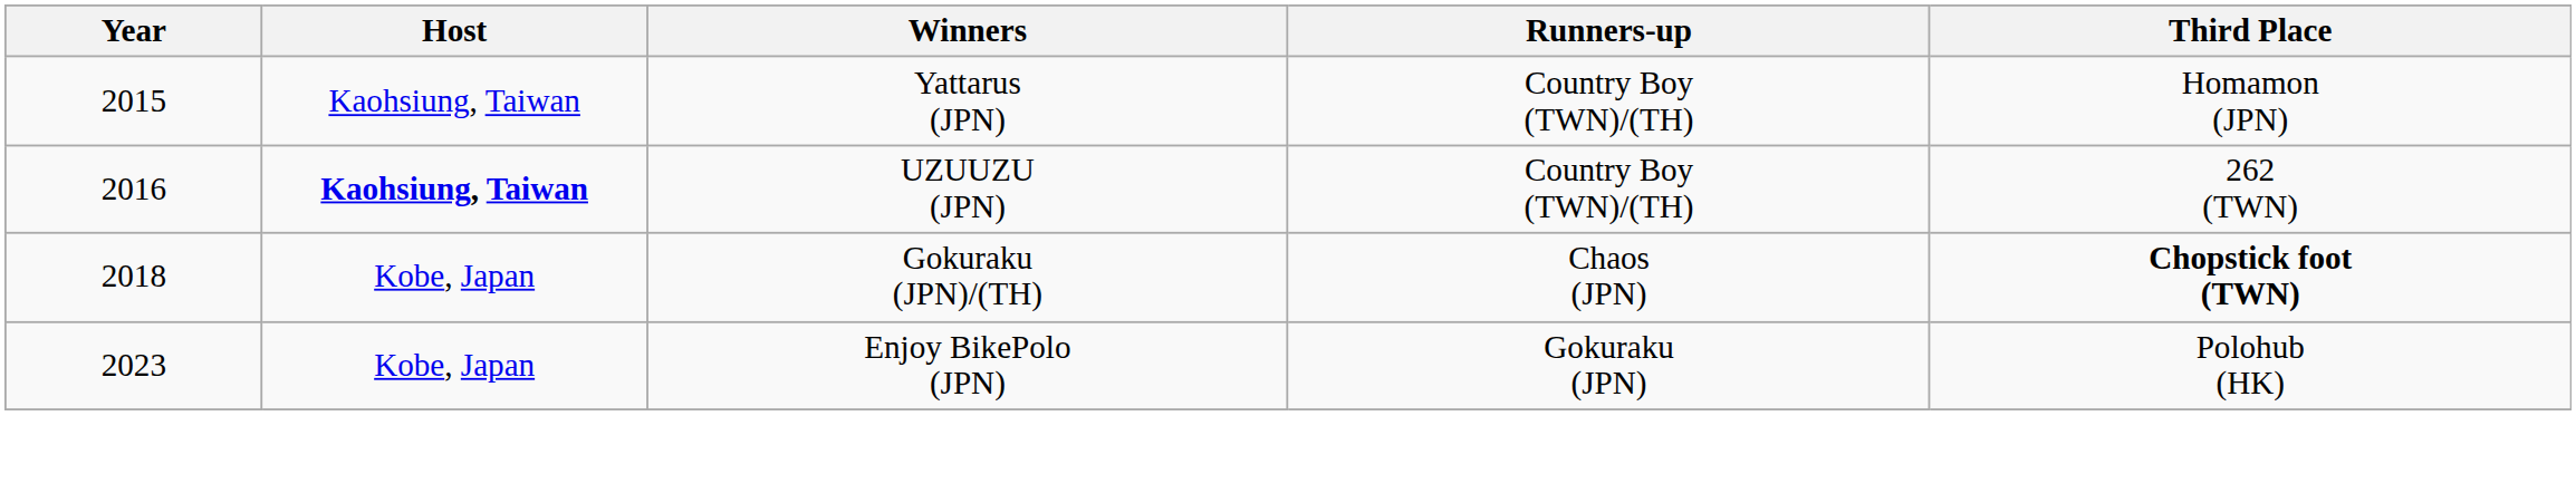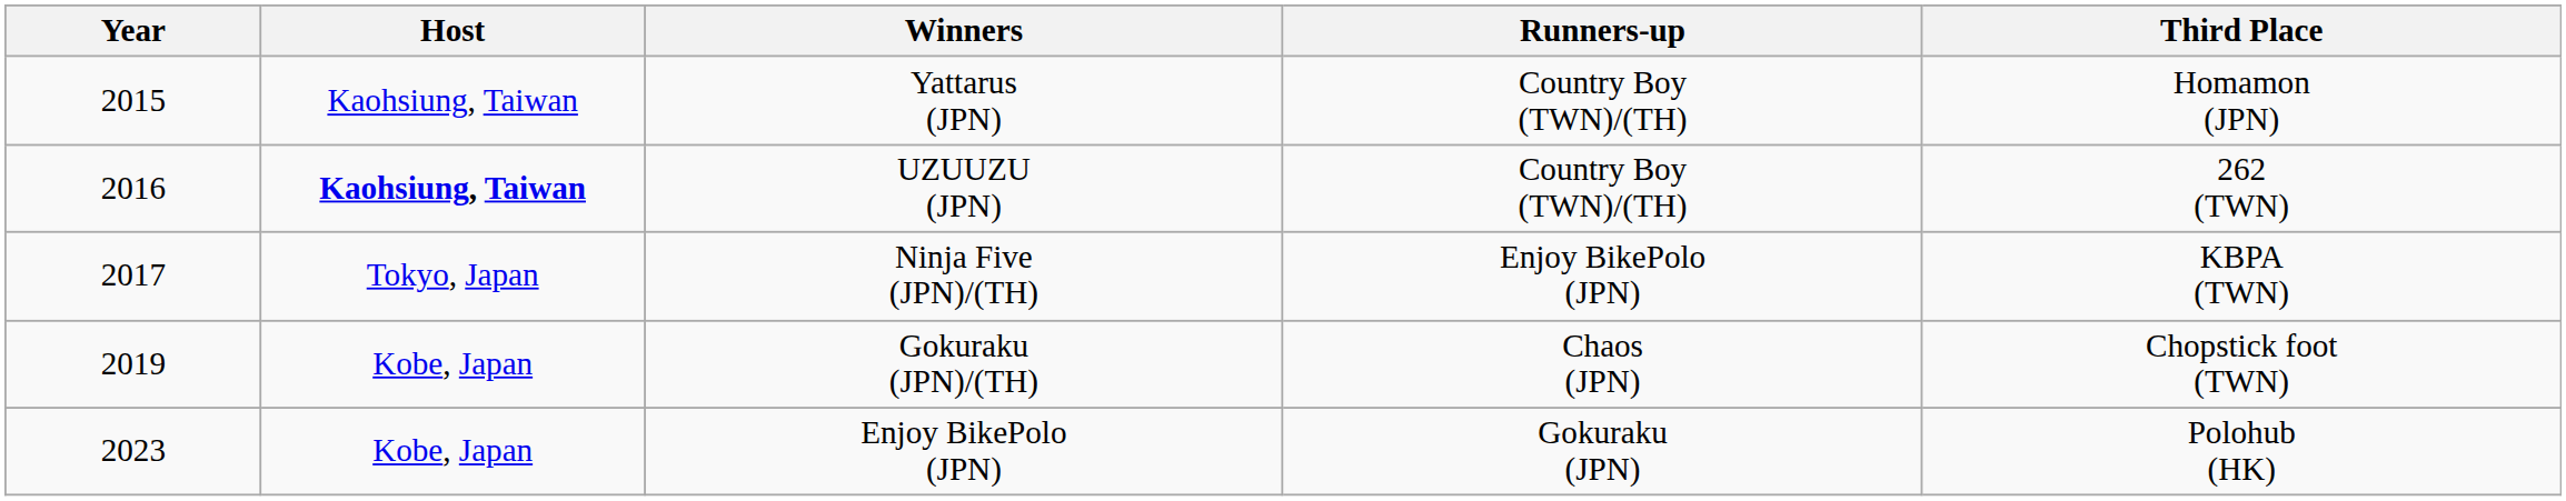 <table class="wikitable mw-collapsible mw-collapsed" style="text-align:center; width:100%">
 <tr>
 <th width=10%>Year</th>
 <th width=15%>Host</th>
 <th width=25%>Winners</th>
 <th width=25%>Runners-up</th>
 <th width=25%>Third Place</th>
 </tr>
 <tr>
 <td>2015</td>
 <td><a href='#'>Kaohsiung</a>, <a href='#'>Taiwan</a></td>
 <td>Yattarus<br> (JPN)</td>
 <td>Country Boy<br> (TWN)/(TH)</td>
 <td>Homamon<br> (JPN)</td>
 </tr>
 <tr>
 <td>2016</td>
 <td><strong><a href='#'>Kaohsiung</a>, <a href='#'>Taiwan</a></strong></td>
 <td>UZUUZU<br> (JPN)</td>
 <td>Country Boy<br> (TWN)/(TH)</td>
 <td>262<br> (TWN)</td>
 </tr>
 <tr>
-<td>2018</td>
+<td>2017</td>
+<td><a href='#'>Tokyo</a>, <a href='#'>Japan</a></td>
+<td>Ninja Five<br>  (JPN)/(TH)</td>
+<td>Enjoy BikePolo<br> (JPN)</td>
+<td>KBPA<br> (TWN)</td>
+</tr>
+<tr>
+<td>2019</td>
 <td><a href='#'>Kobe</a>, <a href='#'>Japan</a></td>
 <td>Gokuraku<br>  (JPN)/(TH)</td>
 <td>Chaos<br> (JPN)</td>
-<td><strong>Chopstick foot<br> (TWN)</strong></td>
+<td>Chopstick foot<br> (TWN)</td>
 </tr>
 <tr>
 <td>2023</td>
 <td><a href='#'>Kobe</a>, <a href='#'>Japan</a></td>
 <td>Enjoy BikePolo<br> (JPN)</td>
 <td>Gokuraku<br> (JPN)</td>
 <td>Polohub<br> (HK)</td>
 </tr>
 </table>
